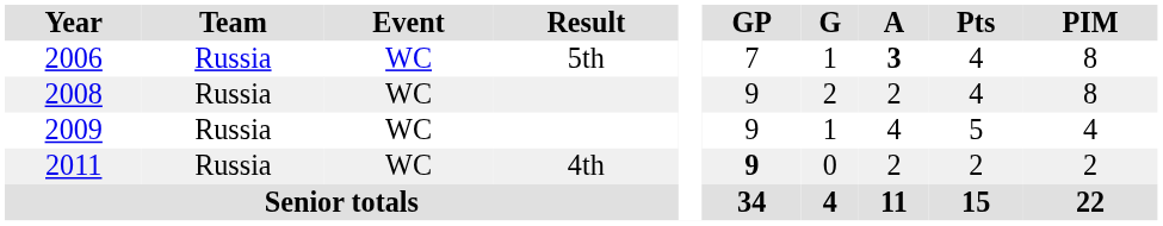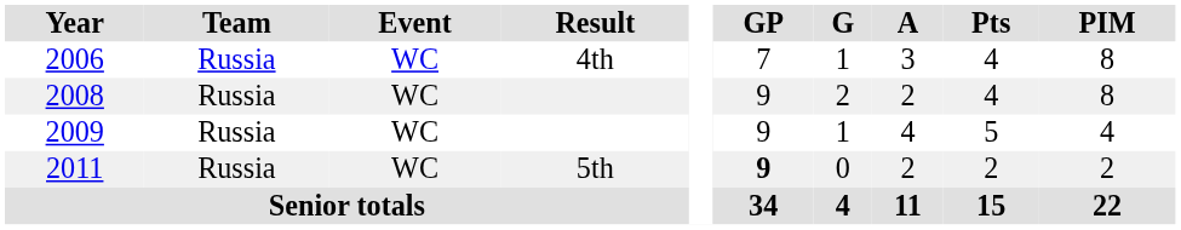 <table border="0" cellpadding="1" cellspacing="0" style="text-align:center; width:40em">
 <tr ALIGN="center" bgcolor="#e0e0e0">
 <th>Year</th>
 <th>Team</th>
 <th>Event</th>
 <th>Result</th>
 <th rowspan="99" bgcolor="#ffffff"> </th>
 <th>GP</th>
 <th>G</th>
 <th>A</th>
 <th>Pts</th>
 <th>PIM</th>
 </tr>
 <tr ALIGN="center">
 <td><a href='#'>2006</a></td>
 <td><a href='#'>Russia</a></td>
 <td><a href='#'>WC</a></td>
-<td>5th</td>
+<td>4th</td>
 <td>7</td>
 <td>1</td>
-<td><strong>3</strong></td>
+<td>3</td>
 <td>4</td>
 <td>8</td>
 </tr>
 <tr ALIGN="center"  bgcolor="#f0f0f0">
 <td><a href='#'>2008</a></td>
 <td>Russia</td>
 <td>WC</td>
 <td></td>
 <td>9</td>
 <td>2</td>
 <td>2</td>
 <td>4</td>
 <td>8</td>
 </tr>
 <tr ALIGN="center">
 <td><a href='#'>2009</a></td>
 <td>Russia</td>
 <td>WC</td>
 <td></td>
 <td>9</td>
 <td>1</td>
 <td>4</td>
 <td>5</td>
 <td>4</td>
 </tr>
 <tr ALIGN="center" bgcolor="#f0f0f0">
 <td><a href='#'>2011</a></td>
 <td>Russia</td>
 <td>WC</td>
-<td>4th</td>
+<td>5th</td>
 <td><strong>9</strong></td>
 <td>0</td>
 <td>2</td>
 <td>2</td>
 <td>2</td>
 </tr>
 <tr ALIGN="center" bgcolor="#e0e0e0">
 <th colspan=4>Senior totals</th>
 <th>34</th>
 <th>4</th>
 <th>11</th>
 <th>15</th>
 <th>22</th>
 </tr>
 </table>
